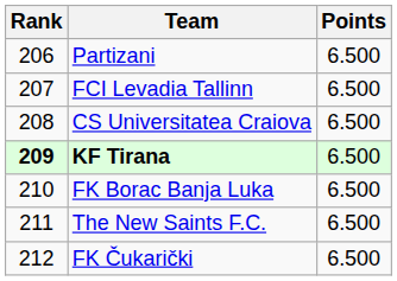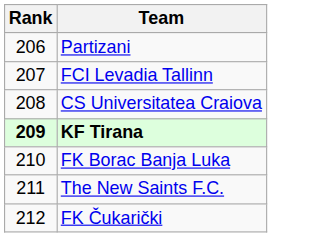 <table class="wikitable" style="text-align: center;">
 <tr>
 <th>Rank</th>
 <th>Team</th>
-<th>Points</th>
 </tr>
 <tr>
 <td>206</td>
 <td align=left> <a href='#'>Partizani</a></td>
-<td>6.500</td>
 </tr>
 <tr>
 <td>207</td>
 <td align=left> <a href='#'>FCI Levadia Tallinn</a></td>
-<td>6.500</td>
 </tr>
 <tr>
 <td>208</td>
 <td align=left> <a href='#'>CS Universitatea Craiova</a></td>
-<td>6.500</td>
 </tr>
 <tr style="background:#dfd;">
 <td><strong>209</strong></td>
 <td align=left> <strong>KF Tirana</strong></td>
-<td>6.500</td>
 </tr>
 <tr>
 <td>210</td>
 <td align=left> <a href='#'>FK Borac Banja Luka</a></td>
-<td>6.500</td>
 </tr>
 <tr>
 <td>211</td>
 <td align=left> <a href='#'>The New Saints F.C.</a></td>
-<td>6.500</td>
 </tr>
 <tr>
 <td>212</td>
 <td align=left> <a href='#'>FK Čukarički</a></td>
-<td>6.500</td>
 </tr>
 </table>
